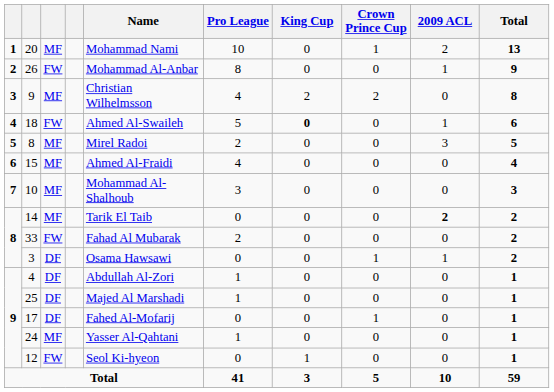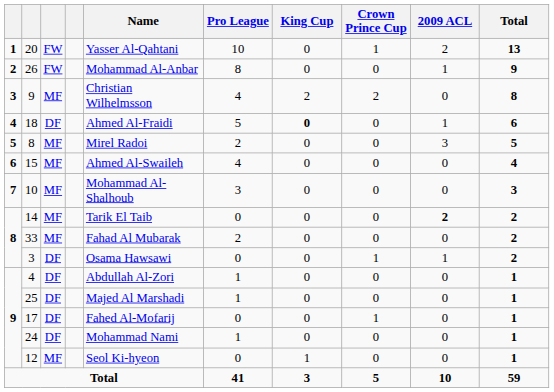 <table class="wikitable" style="text-align:center">
 <tr>
 <th width=15></th>
 <th width=15></th>
 <th width=15></th>
 <th width=15></th>
 <th width=145>Name</th>
 <th width=80><a href='#'>Pro League</a></th>
 <th width=80><a href='#'>King Cup</a></th>
 <th width=80><a href='#'>Crown Prince Cup</a></th>
 <th width=80><a href='#'>2009 ACL</a></th>
 <th width=80>Total</th>
 </tr>
 <tr>
 <td><strong>1</strong></td>
 <td>20</td>
-<td><a href='#'>MF</a></td>
+<td><a href='#'>FW</a></td>
 <td></td>
-<td align=left><a href='#'>Mohammad Nami</a></td>
+<td align=left><a href='#'>Yasser Al-Qahtani</a></td>
 <td>10</td>
 <td>0</td>
 <td>1</td>
 <td>2</td>
 <td><strong>13</strong></td>
 </tr>
 <tr>
 <td><strong>2</strong></td>
 <td>26</td>
 <td><a href='#'>FW</a></td>
 <td></td>
 <td align=left><a href='#'>Mohammad Al-Anbar</a></td>
 <td>8</td>
 <td>0</td>
 <td>0</td>
 <td>1</td>
 <td><strong>9</strong></td>
 </tr>
 <tr>
 <td><strong>3</strong></td>
 <td>9</td>
 <td><a href='#'>MF</a></td>
 <td></td>
 <td align=left><a href='#'>Christian Wilhelmsson</a></td>
 <td>4</td>
 <td>2</td>
 <td>2</td>
 <td>0</td>
 <td><strong>8</strong></td>
 </tr>
 <tr>
 <td><strong>4</strong></td>
 <td>18</td>
-<td><a href='#'>FW</a></td>
+<td><a href='#'>DF</a></td>
 <td></td>
-<td align=left><a href='#'>Ahmed Al-Swaileh</a></td>
+<td align=left><a href='#'>Ahmed Al-Fraidi</a></td>
 <td>5</td>
 <td><strong>0</strong></td>
 <td>0</td>
 <td>1</td>
 <td><strong>6</strong></td>
 </tr>
 <tr>
 <td><strong>5</strong></td>
 <td>8</td>
 <td><a href='#'>MF</a></td>
 <td></td>
 <td align=left><a href='#'>Mirel Radoi</a></td>
 <td>2</td>
 <td>0</td>
 <td>0</td>
 <td>3</td>
 <td><strong>5</strong></td>
 </tr>
 <tr>
 <td><strong>6</strong></td>
 <td>15</td>
 <td><a href='#'>MF</a></td>
 <td></td>
-<td align=left><a href='#'>Ahmed Al-Fraidi</a></td>
+<td align=left><a href='#'>Ahmed Al-Swaileh</a></td>
 <td>4</td>
 <td>0</td>
 <td>0</td>
 <td>0</td>
 <td><strong>4</strong></td>
 </tr>
 <tr>
 <td><strong>7</strong></td>
 <td>10</td>
 <td><a href='#'>MF</a></td>
 <td></td>
 <td align=left><a href='#'>Mohammad Al-Shalhoub</a></td>
 <td>3</td>
 <td>0</td>
 <td>0</td>
 <td>0</td>
 <td><strong>3</strong></td>
 </tr>
 <tr>
 <td rowspan=3><strong>8</strong></td>
 <td>14</td>
 <td><a href='#'>MF</a></td>
 <td></td>
 <td align=left><a href='#'>Tarik El Taib</a></td>
 <td>0</td>
 <td>0</td>
 <td>0</td>
 <td><strong>2</strong></td>
 <td><strong>2</strong></td>
 </tr>
 <tr>
 <td>33</td>
-<td><a href='#'>FW</a></td>
+<td><a href='#'>MF</a></td>
 <td></td>
 <td align=left><a href='#'>Fahad Al Mubarak</a></td>
 <td>2</td>
 <td>0</td>
 <td>0</td>
 <td>0</td>
 <td><strong>2</strong></td>
 </tr>
 <tr>
 <td>3</td>
 <td><a href='#'>DF</a></td>
 <td></td>
 <td align=left><a href='#'>Osama Hawsawi</a></td>
 <td>0</td>
 <td>0</td>
 <td>1</td>
 <td>1</td>
 <td><strong>2</strong></td>
 </tr>
 <tr>
 <td rowspan=5><strong>9</strong></td>
 <td>4</td>
 <td><a href='#'>DF</a></td>
 <td></td>
 <td align=left><a href='#'>Abdullah Al-Zori</a></td>
 <td>1</td>
 <td>0</td>
 <td>0</td>
 <td>0</td>
 <td><strong>1</strong></td>
 </tr>
 <tr>
 <td>25</td>
 <td><a href='#'>DF</a></td>
 <td></td>
 <td align=left><a href='#'>Majed Al Marshadi</a></td>
 <td>1</td>
 <td>0</td>
 <td>0</td>
 <td>0</td>
 <td><strong>1</strong></td>
 </tr>
 <tr>
 <td>17</td>
 <td><a href='#'>DF</a></td>
 <td></td>
 <td align=left><a href='#'>Fahed Al-Mofarij</a></td>
 <td>0</td>
 <td>0</td>
 <td>1</td>
 <td>0</td>
 <td><strong>1</strong></td>
 </tr>
 <tr>
 <td>24</td>
-<td><a href='#'>MF</a></td>
+<td><a href='#'>DF</a></td>
 <td></td>
-<td align=left><a href='#'>Yasser Al-Qahtani</a></td>
+<td align=left><a href='#'>Mohammad Nami</a></td>
 <td>1</td>
 <td>0</td>
 <td>0</td>
 <td>0</td>
 <td><strong>1</strong></td>
 </tr>
 <tr>
 <td>12</td>
-<td><a href='#'>FW</a></td>
+<td><a href='#'>MF</a></td>
 <td></td>
 <td align=left><a href='#'>Seol Ki-hyeon</a></td>
 <td>0</td>
 <td>1</td>
 <td>0</td>
 <td>0</td>
 <td><strong>1</strong></td>
 </tr>
 <tr>
 <td colspan=5><strong>Total</strong></td>
 <td><strong>41</strong></td>
 <td><strong>3</strong></td>
 <td><strong>5</strong></td>
 <td><strong>10</strong></td>
 <td><strong>59</strong></td>
 </tr>
 </table>
